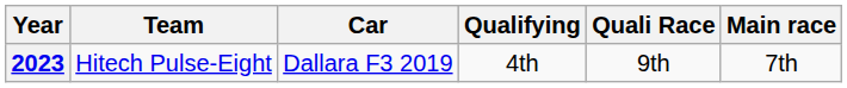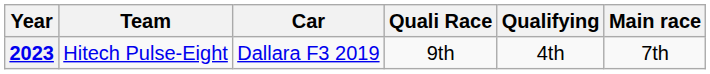 <table class="wikitable" style="text-align:center; font-size:90%">
 <tr>
 <th>Year</th>
 <th>Team</th>
 <th>Car</th>
+<th>Quali Race</th>
 <th>Qualifying</th>
-<th>Quali Race</th>
 <th>Main race</th>
 </tr>
 <tr>
 <th><a href='#'>2023</a></th>
 <td align="left" nowrap> <a href='#'>Hitech Pulse-Eight</a></td>
 <td align="left" nowrap><a href='#'>Dallara F3 2019</a></td>
+<td>9th</td>
 <td>4th</td>
-<td>9th</td>
 <td>7th</td>
 </tr>
 </table>
